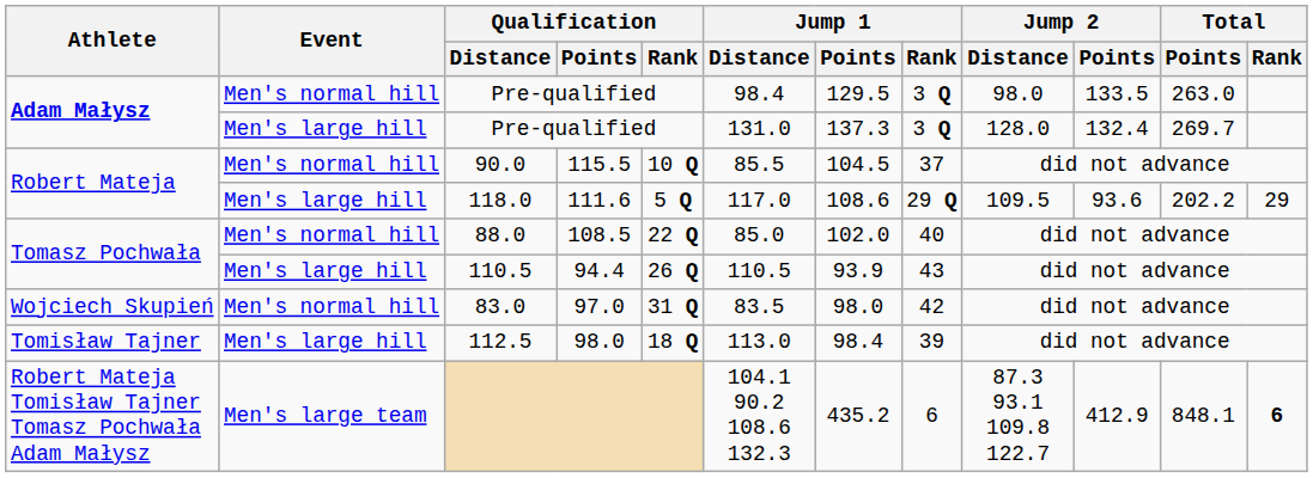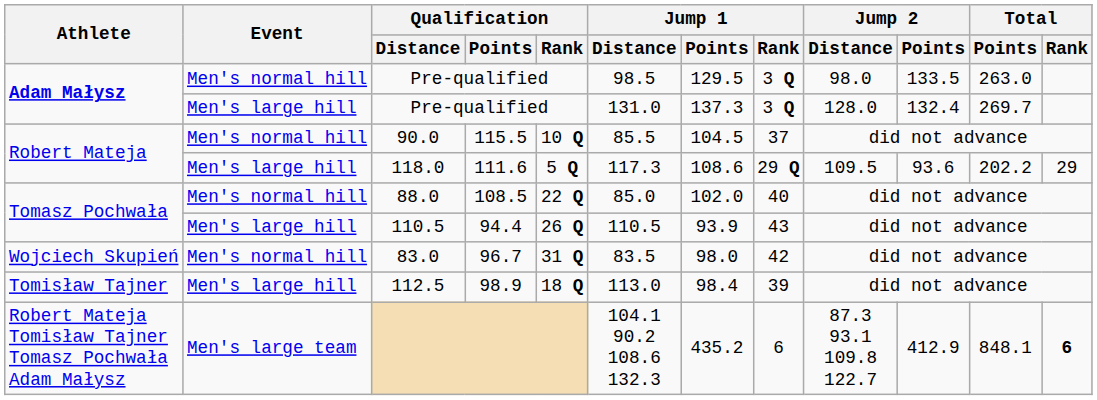 <table class="wikitable" style="font-size:90%">
 <tr>
 <th rowspan="2">Athlete</th>
 <th rowspan="2">Event</th>
 <th colspan="3">Qualification</th>
 <th colspan="3">Jump 1</th>
 <th colspan="2">Jump 2</th>
 <th colspan="2">Total</th>
 </tr>
 <tr>
 <th>Distance</th>
 <th>Points</th>
 <th>Rank</th>
 <th>Distance</th>
 <th>Points</th>
 <th>Rank</th>
 <th>Distance</th>
 <th>Points</th>
 <th>Points</th>
 <th>Rank</th>
 </tr>
 <tr>
 <td rowspan=2><strong><a href='#'>Adam Małysz</a></strong></td>
 <td align=left><a href='#'>Men's normal hill</a></td>
 <td align="center" colspan="3">Pre-qualified</td>
-<td align="center">98.4</td>
+<td align="center">98.5</td>
 <td align="center">129.5</td>
 <td align="center">3 <strong>Q</strong></td>
 <td align="center">98.0</td>
 <td align="center">133.5</td>
 <td align="center">263.0</td>
 <td align="center"></td>
 </tr>
 <tr>
 <td align=left><a href='#'>Men's large hill</a></td>
 <td align="center" colspan="3">Pre-qualified</td>
 <td align="center">131.0</td>
 <td align="center">137.3</td>
 <td align="center">3 <strong>Q</strong></td>
 <td align="center">128.0</td>
 <td align="center">132.4</td>
 <td align="center">269.7</td>
 <td align="center"></td>
 </tr>
 <tr>
 <td rowspan=2><a href='#'>Robert Mateja</a></td>
 <td align=left><a href='#'>Men's normal hill</a></td>
 <td align="center">90.0</td>
 <td align="center">115.5</td>
 <td align="center">10 <strong>Q</strong></td>
 <td align="center">85.5</td>
 <td align="center">104.5</td>
 <td align="center">37</td>
 <td align="center" colspan="4">did not advance</td>
 </tr>
 <tr>
 <td align=left><a href='#'>Men's large hill</a></td>
 <td align="center">118.0</td>
 <td align="center">111.6</td>
 <td align="center">5 <strong>Q</strong></td>
-<td align="center">117.0</td>
+<td align="center">117.3</td>
 <td align="center">108.6</td>
 <td align="center">29 <strong>Q</strong></td>
 <td align="center">109.5</td>
 <td align="center">93.6</td>
 <td align="center">202.2</td>
 <td align="center">29</td>
 </tr>
 <tr>
 <td rowspan=2><a href='#'>Tomasz Pochwała</a></td>
 <td align=left><a href='#'>Men's normal hill</a></td>
 <td align="center">88.0</td>
 <td align="center">108.5</td>
 <td align="center">22 <strong>Q</strong></td>
 <td align="center">85.0</td>
 <td align="center">102.0</td>
 <td align="center">40</td>
 <td align="center" colspan="4">did not advance</td>
 </tr>
 <tr>
 <td align=left><a href='#'>Men's large hill</a></td>
 <td align="center">110.5</td>
 <td align="center">94.4</td>
 <td align="center">26 <strong>Q</strong></td>
 <td align="center">110.5</td>
 <td align="center">93.9</td>
 <td align="center">43</td>
 <td align="center" colspan="4">did not advance</td>
 </tr>
 <tr>
 <td align="center"><a href='#'>Wojciech Skupień</a></td>
 <td align=left><a href='#'>Men's normal hill</a></td>
 <td align="center">83.0</td>
-<td align="center">97.0</td>
+<td align="center">96.7</td>
 <td align="center">31 <strong>Q</strong></td>
 <td align="center">83.5</td>
 <td align="center">98.0</td>
 <td align="center">42</td>
 <td align="center" colspan="4">did not advance</td>
 </tr>
 <tr>
 <td align="left"><a href='#'>Tomisław Tajner</a></td>
 <td align=left><a href='#'>Men's large hill</a></td>
 <td align="center">112.5</td>
-<td align="center">98.0</td>
+<td align="center">98.9</td>
 <td align="center">18 <strong>Q</strong></td>
 <td align="center">113.0</td>
 <td align="center">98.4</td>
 <td align="center">39</td>
 <td align="center" colspan="4">did not advance</td>
 </tr>
 <tr>
 <td><a href='#'>Robert Mateja</a><br><a href='#'>Tomisław Tajner</a><br><a href='#'>Tomasz Pochwała</a><br><a href='#'>Adam Małysz</a></td>
 <td align=left><a href='#'>Men's large team</a></td>
 <td colspan="3" bgcolor="wheat"></td>
 <td align="center">104.1<br>90.2<br>108.6<br>132.3</td>
 <td align="center">435.2</td>
 <td align="center">6</td>
 <td align="center">87.3<br>93.1<br>109.8<br>122.7</td>
 <td align="center">412.9</td>
 <td align=center>848.1</td>
 <td align=center><strong>6</strong></td>
 </tr>
 </table>
